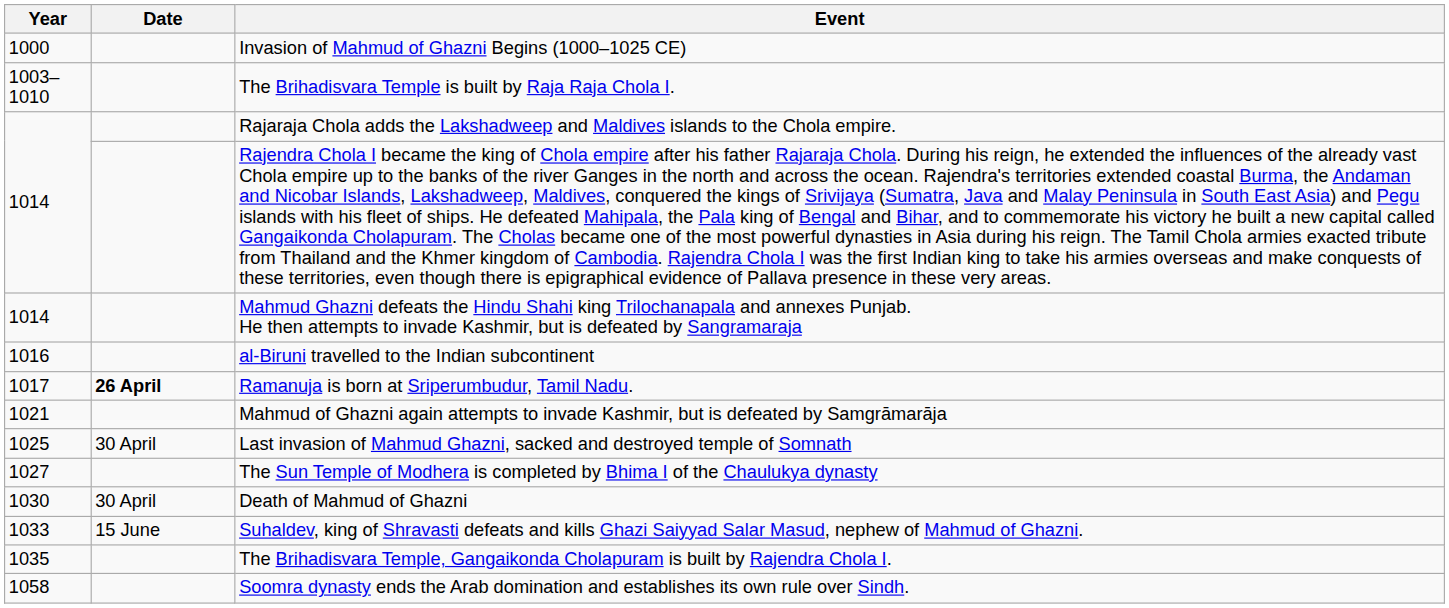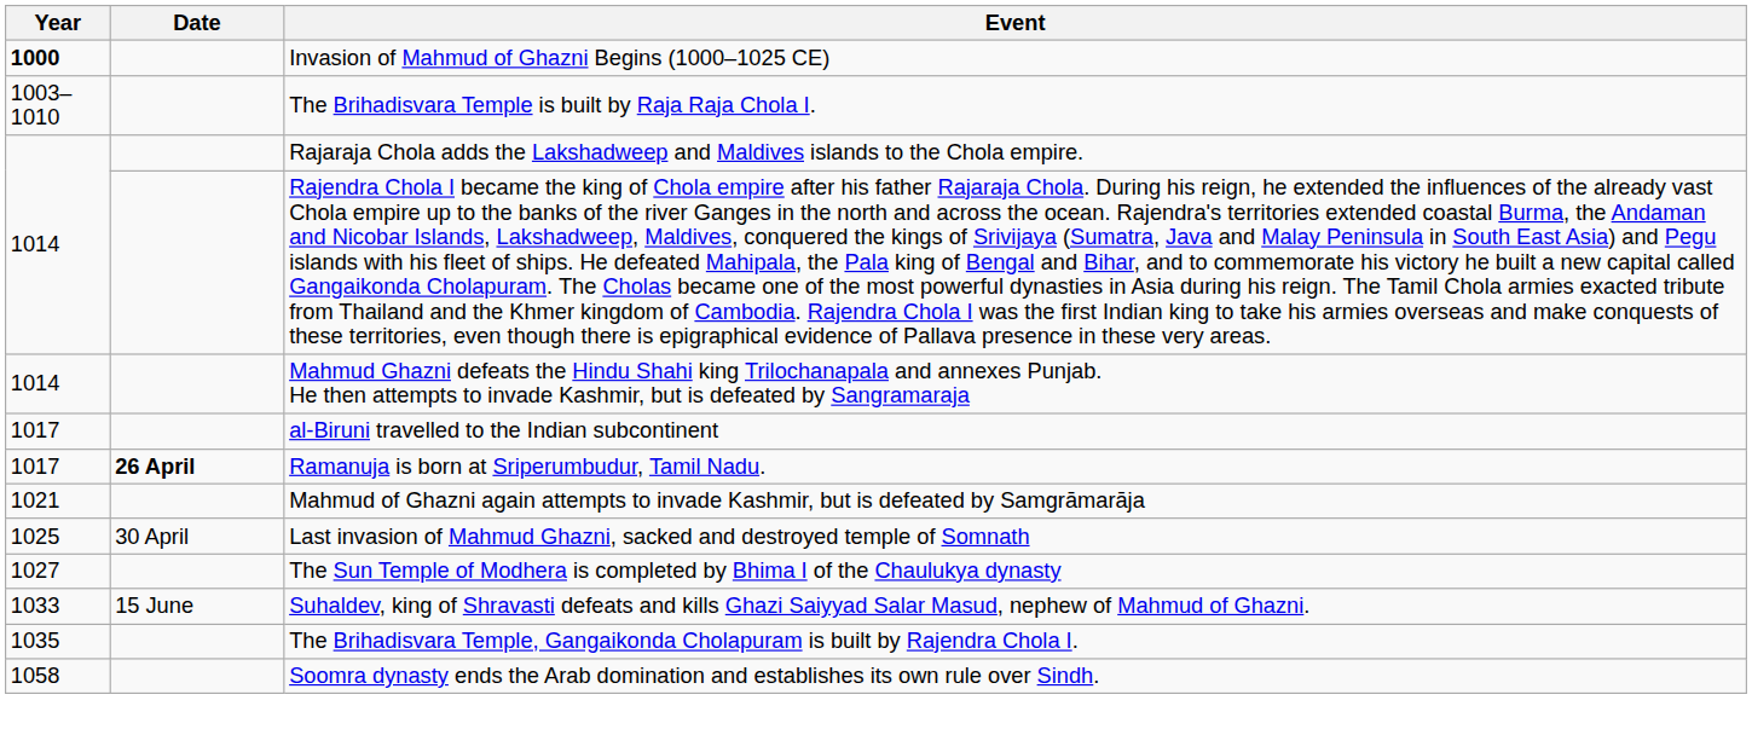 <table class="wikitable" style="width:100%">
 <tr>
 <th style="width:6%">Year</th>
 <th style="width:10%">Date</th>
 <th>Event</th>
 </tr>
 <tr>
-<td>1000</td>
+<td><strong>1000</strong></td>
 <td></td>
 <td>Invasion of <a href='#'>Mahmud of Ghazni</a> Begins (1000–1025 CE)</td>
 </tr>
 <tr>
 <td>1003–1010</td>
 <td></td>
 <td>The <a href='#'>Brihadisvara Temple</a> is built by <a href='#'>Raja Raja Chola I</a>.</td>
 </tr>
 <tr>
 <td rowspan="2" style="vertical-align:middle;">1014</td>
 <td></td>
 <td>Rajaraja Chola adds the <a href='#'>Lakshadweep</a> and <a href='#'>Maldives</a> islands to the Chola empire.</td>
 </tr>
 <tr>
 <td></td>
 <td><a href='#'>Rajendra Chola I</a> became the king of <a href='#'>Chola empire</a> after his father <a href='#'>Rajaraja Chola</a>. During his reign, he extended the influences of the already vast Chola empire up to the banks of the river Ganges in the north and across the ocean. Rajendra's territories extended coastal <a href='#'>Burma</a>, the <a href='#'>Andaman and Nicobar Islands</a>, <a href='#'>Lakshadweep</a>, <a href='#'>Maldives</a>, conquered the kings of <a href='#'>Srivijaya</a> (<a href='#'>Sumatra</a>, <a href='#'>Java</a> and <a href='#'>Malay Peninsula</a> in <a href='#'>South East Asia</a>) and <a href='#'>Pegu</a> islands with his fleet of ships. He defeated <a href='#'>Mahipala</a>, the <a href='#'>Pala</a> king of <a href='#'>Bengal</a> and <a href='#'>Bihar</a>, and to commemorate his victory he built a new capital called <a href='#'>Gangaikonda Cholapuram</a>. The <a href='#'>Cholas</a> became one of the most powerful dynasties in Asia during his reign. The Tamil Chola armies exacted tribute from Thailand and the Khmer kingdom of <a href='#'>Cambodia</a>. <a href='#'>Rajendra Chola I</a> was the first Indian king to take his armies overseas and make conquests of these territories, even though there is epigraphical evidence of Pallava presence in these very areas.</td>
 </tr>
 <tr>
 <td>1014</td>
 <td></td>
 <td><a href='#'>Mahmud Ghazni</a> defeats the <a href='#'>Hindu Shahi</a> king <a href='#'>Trilochanapala</a> and annexes Punjab.<br>He then attempts to invade Kashmir, but is defeated by <a href='#'>Sangramaraja</a></td>
 </tr>
 <tr>
-<td>1016</td>
+<td>1017</td>
 <td></td>
 <td><a href='#'>al-Biruni</a> travelled to the Indian subcontinent</td>
 </tr>
 <tr>
 <td>1017</td>
 <td><strong>26 April</strong></td>
 <td><a href='#'>Ramanuja</a> is born at <a href='#'>Sriperumbudur</a>, <a href='#'>Tamil Nadu</a>.</td>
 </tr>
 <tr>
 <td>1021</td>
 <td></td>
 <td>Mahmud of Ghazni again attempts to invade Kashmir, but is defeated by Samgrāmarāja</td>
 </tr>
 <tr>
 <td>1025</td>
 <td>30 April</td>
 <td>Last invasion of <a href='#'>Mahmud Ghazni</a>, sacked and destroyed temple of <a href='#'>Somnath</a></td>
 </tr>
 <tr>
 <td>1027</td>
 <td></td>
 <td>The <a href='#'>Sun Temple of Modhera</a> is completed by <a href='#'>Bhima I</a> of the <a href='#'>Chaulukya dynasty</a></td>
 </tr>
 <tr>
-<td>1030</td>
-<td>30 April</td>
-<td>Death of Mahmud of Ghazni</td>
-</tr>
-<tr>
 <td>1033</td>
 <td>15 June</td>
 <td><a href='#'>Suhaldev</a>, king of <a href='#'>Shravasti</a> defeats and kills <a href='#'>Ghazi Saiyyad Salar Masud</a>, nephew of <a href='#'>Mahmud of Ghazni</a>.</td>
 </tr>
 <tr>
 <td>1035</td>
 <td></td>
 <td>The <a href='#'>Brihadisvara Temple, Gangaikonda Cholapuram</a> is built by <a href='#'>Rajendra Chola I</a>.</td>
 </tr>
 <tr>
 <td>1058</td>
 <td></td>
 <td><a href='#'>Soomra dynasty</a> ends the Arab domination and establishes its own rule over <a href='#'>Sindh</a>.</td>
 </tr>
 </table>
